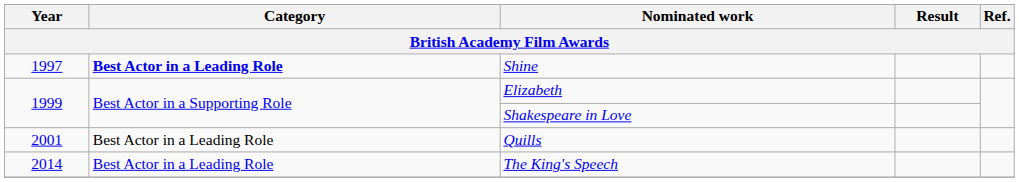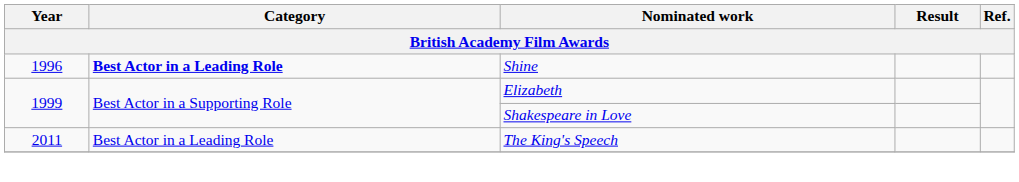 <table class=wikitable>
 <tr>
 <th scope="col" style="width:5em;">Year</th>
 <th scope="col" style="width:26em;">Category</th>
 <th scope="col" style="width:25em;">Nominated work</th>
 <th scope="col" style="width:5em;">Result</th>
 <th>Ref.</th>
 </tr>
 <tr>
 <th colspan=5><a href='#'>British Academy Film Awards</a></th>
 </tr>
 <tr>
-<td style="text-align:center;"><a href='#'>1997</a></td>
+<td style="text-align:center;"><a href='#'>1996</a></td>
 <td><strong><a href='#'>Best Actor in a Leading Role</a></strong></td>
 <td><em><a href='#'>Shine</a></em></td>
 <td></td>
 <td style="text-align:center;"></td>
 </tr>
 <tr>
 <td style="text-align:center;", rowspan=2><a href='#'>1999</a></td>
 <td rowspan=2><a href='#'>Best Actor in a Supporting Role</a></td>
 <td><em><a href='#'>Elizabeth</a></em></td>
 <td></td>
 <td style="text-align:center;", rowspan=2></td>
 </tr>
 <tr>
 <td><em><a href='#'>Shakespeare in Love</a></em></td>
 <td></td>
 </tr>
 <tr>
-<td style="text-align:center;"><a href='#'>2001</a></td>
-<td>Best Actor in a Leading Role</td>
-<td><em><a href='#'>Quills</a></em></td>
-<td></td>
-<td style="text-align:center;"></td>
-</tr>
-<tr>
-<td style="text-align:center;"><a href='#'>2014</a></td>
+<td style="text-align:center;"><a href='#'>2011</a></td>
 <td><a href='#'>Best Actor in a Leading Role</a></td>
 <td><em><a href='#'>The King's Speech</a></em></td>
 <td></td>
 <td style="text-align:center;"></td>
 </tr>
 <tr>
 </tr>
 </table>
